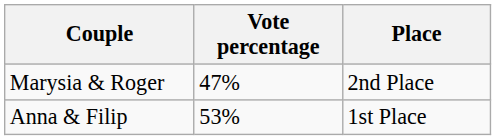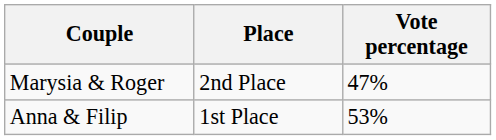 <table class="wikitable">
 <tr>
 <th style="width:130px;">Couple</th>
+<th style="width:100px;">Place</th>
 <th style="width:100px;">Vote percentage</th>
-<th style="width:100px;">Place</th>
 </tr>
 <tr>
 <td>Marysia & Roger</td>
+<td>2nd Place</td>
 <td>47%</td>
-<td>2nd Place</td>
 </tr>
 <tr>
 <td>Anna & Filip</td>
+<td>1st Place</td>
 <td>53%</td>
-<td>1st Place</td>
 </tr>
 </table>
